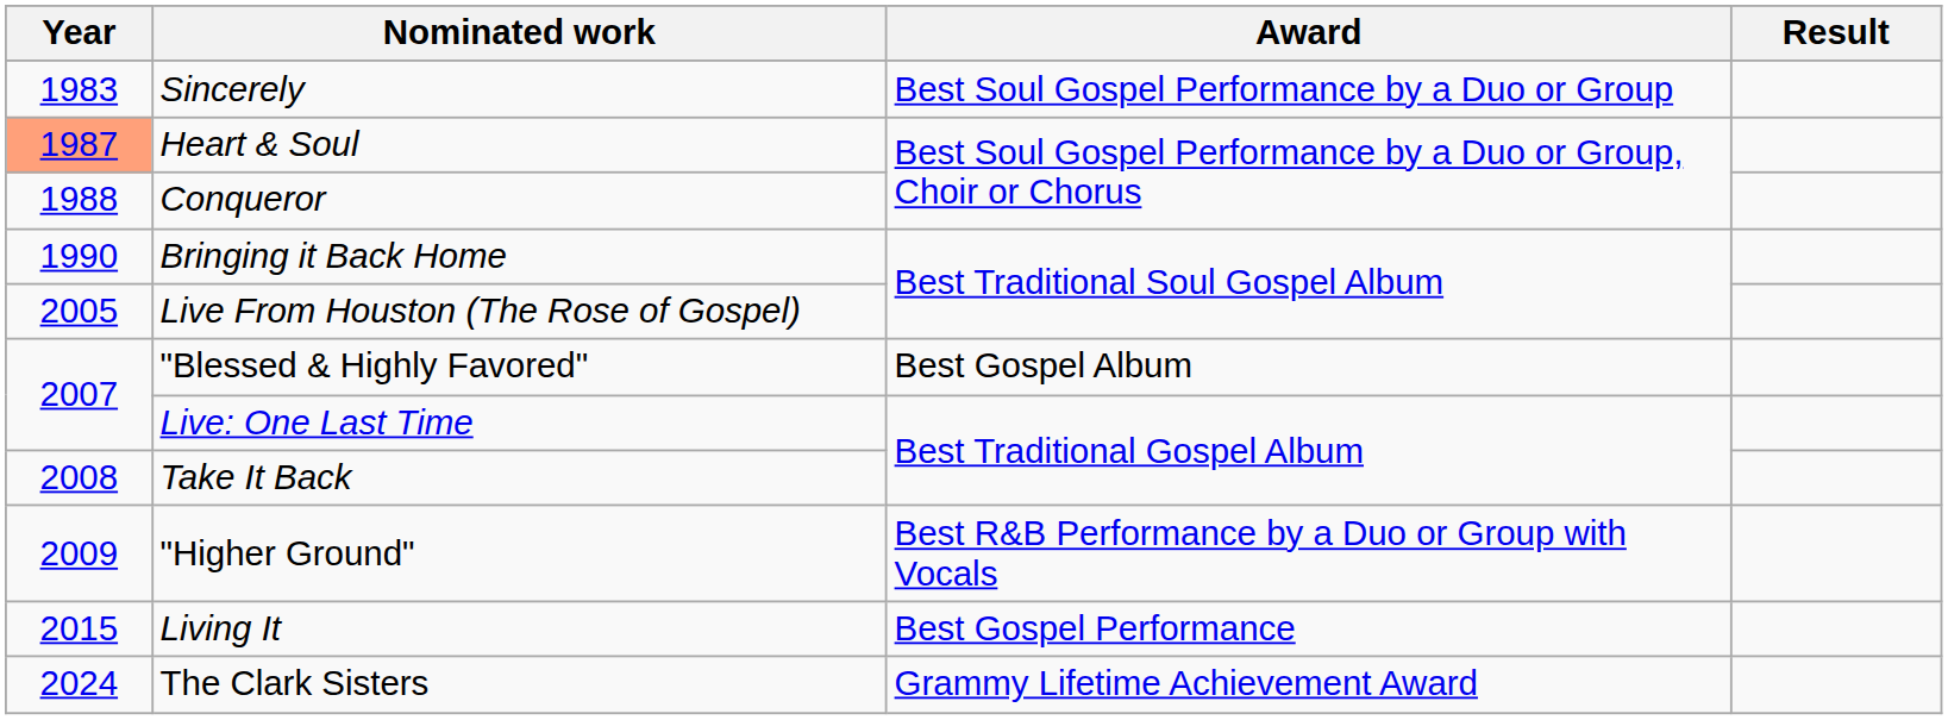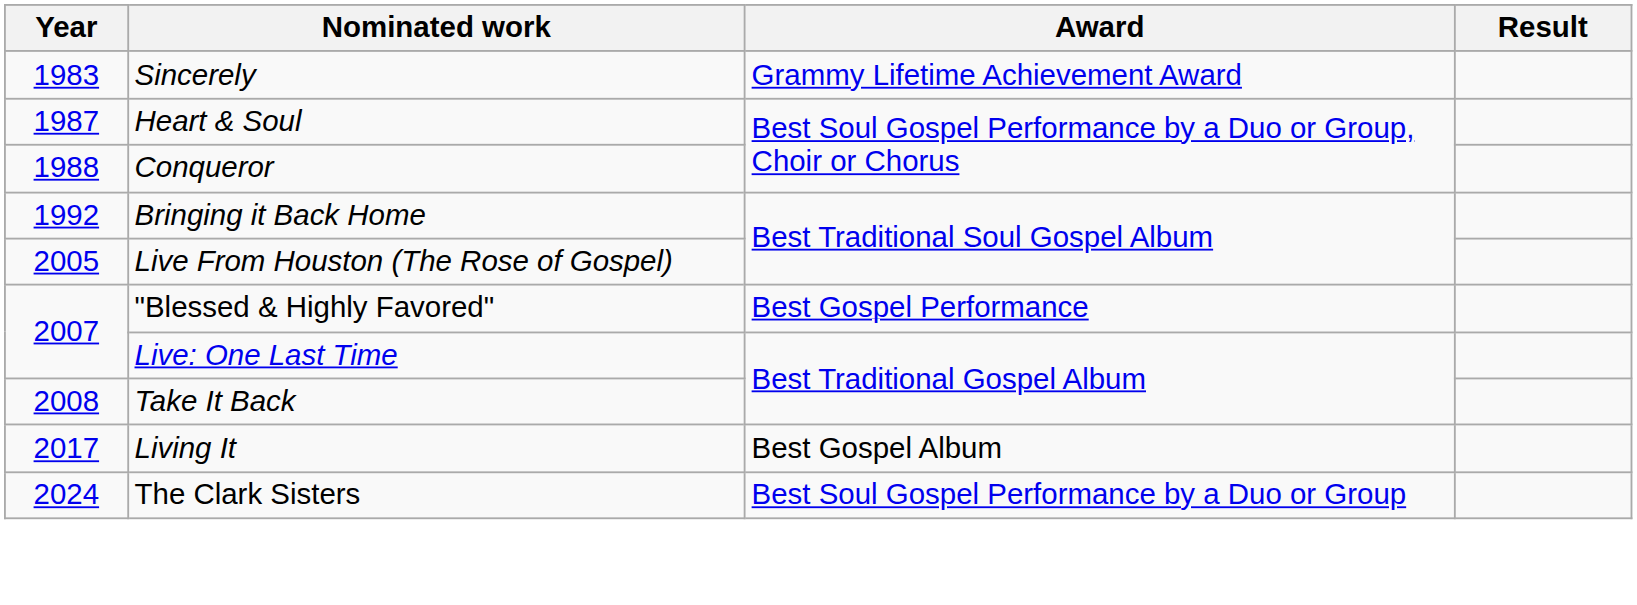 <table class="wikitable" style="width:70%;">
 <tr>
 <th style="width:3%;">Year</th>
 <th style="width:20%;">Nominated work</th>
 <th style="width:23%;">Award</th>
 <th style="width:5%;">Result</th>
 </tr>
 <tr>
 <td align="center"><a href='#'>1983</a></td>
 <td><em>Sincerely</em></td>
-<td><a href='#'>Best Soul Gospel Performance by a Duo or Group</a></td>
+<td><a href='#'>Grammy Lifetime Achievement Award</a></td>
 <td></td>
 </tr>
 <tr>
-<td align="center" style="background: lightsalmon;"><a href='#'>1987</a></td>
+<td align="center"><a href='#'>1987</a></td>
 <td><em>Heart & Soul</em></td>
 <td rowspan="2"><a href='#'>Best Soul Gospel Performance by a Duo or Group, Choir or Chorus</a></td>
 <td></td>
 </tr>
 <tr>
 <td align="center"><a href='#'>1988</a></td>
 <td><em>Conqueror</em></td>
 <td></td>
 </tr>
 <tr>
-<td align="center"><a href='#'>1990</a></td>
+<td align="center"><a href='#'>1992</a></td>
 <td><em>Bringing it Back Home</em></td>
 <td rowspan="2"><a href='#'>Best Traditional Soul Gospel Album</a></td>
 <td></td>
 </tr>
 <tr>
 <td align="center"><a href='#'>2005</a></td>
 <td><em>Live From Houston (The Rose of Gospel)</em></td>
 <td></td>
 </tr>
 <tr>
 <td align="center" rowspan="2"><a href='#'>2007</a></td>
 <td>"Blessed & Highly Favored"</td>
-<td>Best Gospel Album</td>
+<td><a href='#'>Best Gospel Performance</a></td>
 <td></td>
 </tr>
 <tr>
 <td><em><a href='#'>Live: One Last Time</a></em></td>
 <td rowspan="2"><a href='#'>Best Traditional Gospel Album</a></td>
 <td></td>
 </tr>
 <tr>
 <td align="center"><a href='#'>2008</a></td>
 <td><em>Take It Back</em></td>
 <td></td>
 </tr>
 <tr>
-<td align="center"><a href='#'>2009</a></td>
-<td>"Higher Ground"</td>
-<td><a href='#'>Best R&B Performance by a Duo or Group with Vocals</a></td>
-<td></td>
-</tr>
-<tr>
-<td align="center"><a href='#'>2015</a></td>
+<td align="center"><a href='#'>2017</a></td>
 <td><em>Living It</em></td>
-<td><a href='#'>Best Gospel Performance</a></td>
+<td>Best Gospel Album</td>
 <td></td>
 </tr>
 <tr>
 <td align="center"><a href='#'>2024</a></td>
 <td>The Clark Sisters</td>
-<td><a href='#'>Grammy Lifetime Achievement Award</a></td>
+<td><a href='#'>Best Soul Gospel Performance by a Duo or Group</a></td>
 <td></td>
 </tr>
 </table>
